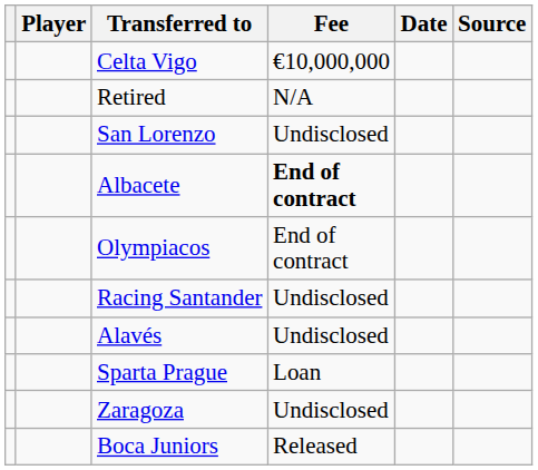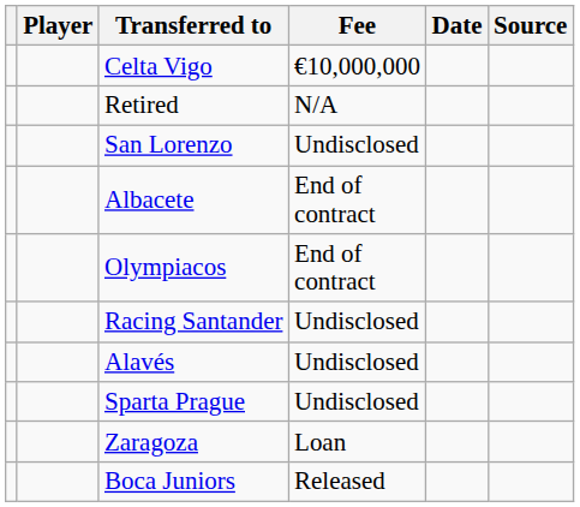 <table class="wikitable plainrowheaders sortable">
 <tr>
 <th></th>
 <th scope="col">Player</th>
 <th>Transferred to</th>
 <th style="width: 80px;">Fee</th>
 <th scope="col">Date</th>
 <th scope="col">Source</th>
 </tr>
 <tr>
 <td align="center"></td>
 <td></td>
 <td> <a href='#'>Celta Vigo</a></td>
 <td>€10,000,000</td>
 <td></td>
 <td></td>
 </tr>
 <tr>
 <td align="center"></td>
 <td></td>
 <td>Retired</td>
 <td>N/A</td>
 <td></td>
 <td></td>
 </tr>
 <tr>
 <td align="center"></td>
 <td></td>
 <td> <a href='#'>San Lorenzo</a></td>
 <td>Undisclosed</td>
 <td></td>
 <td></td>
 </tr>
 <tr>
 <td align="center"></td>
 <td></td>
 <td> <a href='#'>Albacete</a></td>
-<td><strong>End of contract</strong></td>
+<td>End of contract</td>
 <td></td>
 <td></td>
 </tr>
 <tr>
 <td align="center"></td>
 <td></td>
 <td> <a href='#'>Olympiacos</a></td>
 <td>End of contract</td>
 <td></td>
 <td></td>
 </tr>
 <tr>
 <td align="center"></td>
 <td></td>
 <td> <a href='#'>Racing Santander</a></td>
 <td>Undisclosed</td>
 <td></td>
 <td></td>
 </tr>
 <tr>
 <td align="center"></td>
 <td></td>
 <td> <a href='#'>Alavés</a></td>
 <td>Undisclosed</td>
 <td></td>
 <td></td>
 </tr>
 <tr>
 <td align="center"></td>
 <td></td>
 <td> <a href='#'>Sparta Prague</a></td>
-<td>Loan</td>
+<td>Undisclosed</td>
 <td></td>
 <td></td>
 </tr>
 <tr>
 <td align="center"></td>
 <td></td>
 <td> <a href='#'>Zaragoza</a></td>
-<td>Undisclosed</td>
+<td>Loan</td>
 <td></td>
 <td></td>
 </tr>
 <tr>
 <td align="center"></td>
 <td></td>
 <td> <a href='#'>Boca Juniors</a></td>
 <td>Released</td>
 <td></td>
 <td></td>
 </tr>
 </table>
